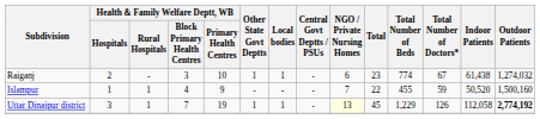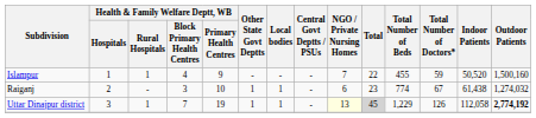 <table class="wikitable" style="text-align:center;font-size: 9pt">
 <tr>
 <th width="110" rowspan="2">Subdivision</th>
 <th width="160" colspan="4" rowspan="1">Health & Family Welfare Deptt, WB</th>
 <th widthspan="110" rowspan="2">Other<br>State<br>Govt<br>Deptts</th>
 <th widthspan="110" rowspan="2">Local<br>bodies</th>
 <th widthspan="110" rowspan="2">Central<br>Govt<br>Deptts /<br>PSUs</th>
 <th widthspan="110" rowspan="2">NGO /<br>Private<br>Nursing<br>Homes</th>
 <th widthspan="110" rowspan="2">Total</th>
 <th widthspan="110" rowspan="2">Total<br>Number<br>of<br>Beds</th>
 <th widthspan="110" rowspan="2">Total<br>Number<br>of<br>Doctors*</th>
 <th widthspan="130" rowspan="2">Indoor<br>Patients</th>
 <th widthspan="130" rowspan="2">Outdoor<br>Patients</th>
 </tr>
 <tr>
 <th width="40">Hospitals<br></th>
 <th width="40">Rural<br>Hospitals<br></th>
 <th width="40">Block<br>Primary<br>Health<br>Centres<br></th>
 <th width="40">Primary<br>Health<br>Centres<br></th>
 </tr>
 <tr>
+<td align=left><a href='#'>Islampur</a></td>
+<td align="center">1</td>
+<td align="center">1</td>
+<td align="center">4</td>
+<td align="center">9</td>
+<td align="center">-</td>
+<td align="center">-</td>
+<td align="center">-</td>
+<td align="center">7</td>
+<td align="center">22</td>
+<td align="center">455</td>
+<td align="center">59</td>
+<td align="center">50,520</td>
+<td align="center">1,500,160</td>
+</tr>
+<tr>
 <td align=left>Raiganj</td>
 <td align="center">2</td>
 <td align="center">-</td>
 <td align="center">3</td>
 <td align="center">10</td>
 <td align="center">1</td>
 <td align="center">1</td>
 <td align="center">-</td>
 <td align="center">6</td>
 <td align="center">23</td>
 <td align="center">774</td>
 <td align="center">67</td>
 <td align="center">61,438</td>
 <td align="center">1,274,032</td>
 </tr>
 <tr>
-<td align=left><a href='#'>Islampur</a></td>
-<td align="center">1</td>
-<td align="center">1</td>
-<td align="center">4</td>
-<td align="center">9</td>
-<td align="center">-</td>
-<td align="center">-</td>
-<td align="center">-</td>
-<td align="center">7</td>
-<td align="center">22</td>
-<td align="center">455</td>
-<td align="center">59</td>
-<td align="center">50,520</td>
-<td align="center">1,500,160</td>
-</tr>
-<tr>
 <td align=left><a href='#'>Uttar Dinajpur district</a></td>
 <td align="center">3</td>
 <td align="center">1</td>
 <td align="center">7</td>
 <td align="center">19</td>
 <td align="center">1</td>
 <td align="center">1</td>
 <td align="center">-</td>
 <td align="center" style="background: lightyellow;">13</td>
-<td align="center">45</td>
+<td align="center" style="background: lightgrey;">45</td>
 <td align="center">1,229</td>
 <td align="center">126</td>
 <td align="center">112,058</td>
 <td align="center"><strong>2,774,192</strong></td>
 </tr>
 <tr>
 </tr>
 </table>
